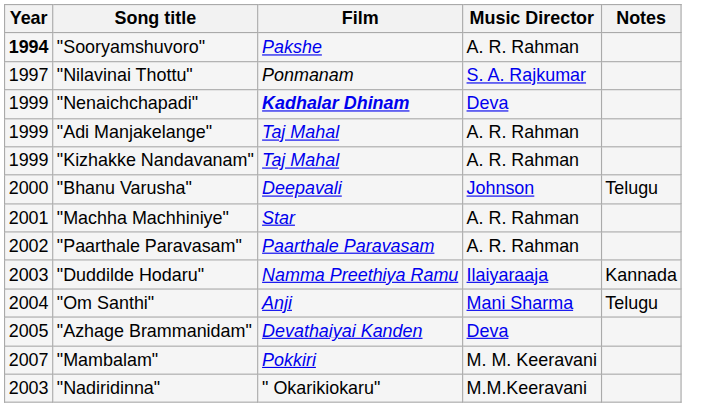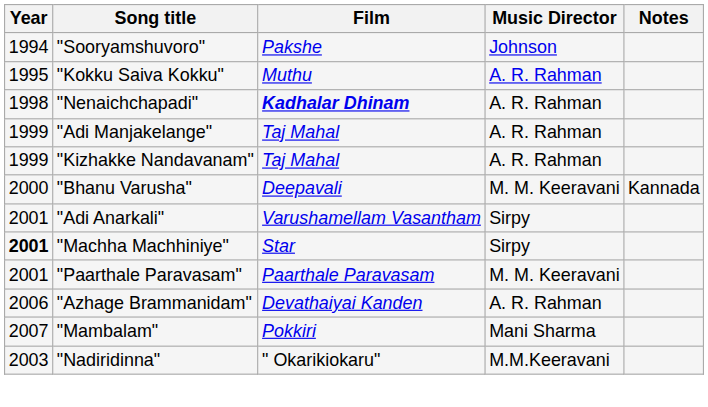 <table class="wikitable sortable" style="background:#f5f5f5;">
 <tr>
 <th>Year</th>
 <th>Song title</th>
 <th>Film</th>
 <th>Music Director</th>
 <th>Notes</th>
 </tr>
 <tr>
-<td><strong>1994</strong></td>
+<td>1994</td>
 <td>"Sooryamshuvoro"</td>
 <td><em><a href='#'>Pakshe</a></em></td>
-<td>A. R. Rahman</td>
+<td><a href='#'>Johnson</a></td>
+<td></td>
+</tr>
+<tr 1995 || "Uyire Uyire" || >
+<td>1995</td>
+<td>"Kokku Saiva Kokku"</td>
+<td><em><a href='#'>Muthu</a></em></td>
+<td><a href='#'>A. R. Rahman</a></td>
 <td></td>
 </tr>
 <tr>
-<td>1997</td>
-<td>"Nilavinai Thottu"</td>
-<td><em>Ponmanam</em></td>
-<td><a href='#'>S. A. Rajkumar</a></td>
-<td></td>
-</tr>
-<tr>
-<td>1999</td>
+<td>1998</td>
 <td>"Nenaichchapadi"</td>
 <td><strong><em><a href='#'>Kadhalar Dhinam</a></em></strong></td>
-<td><a href='#'>Deva</a></td>
+<td>A. R. Rahman</td>
 <td></td>
 </tr>
 <tr>
 <td>1999</td>
 <td>"Adi Manjakelange"</td>
 <td><em><a href='#'>Taj Mahal</a></em></td>
 <td>A. R. Rahman</td>
 <td></td>
 </tr>
 <tr>
 <td>1999</td>
 <td>"Kizhakke Nandavanam"</td>
 <td><em><a href='#'>Taj Mahal</a></em></td>
 <td>A. R. Rahman</td>
 <td></td>
 </tr>
 <tr>
 <td>2000</td>
 <td>"Bhanu Varusha"</td>
 <td><em><a href='#'>Deepavali</a></em></td>
-<td><a href='#'>Johnson</a></td>
-<td>Telugu</td>
+<td>M. M. Keeravani</td>
+<td>Kannada</td>
 </tr>
 <tr>
 <td>2001</td>
-<td>"Machha Machhiniye"</td>
-<td><em><a href='#'>Star</a></em></td>
-<td>A. R. Rahman</td>
+<td>"Adi Anarkali"</td>
+<td><em><a href='#'>Varushamellam Vasantham</a></em></td>
+<td>Sirpy</td>
 <td></td>
 </tr>
 <tr>
-<td>2002</td>
-<td>"Paarthale Paravasam"</td>
-<td><em><a href='#'>Paarthale Paravasam</a></em></td>
-<td>A. R. Rahman</td>
+<td><strong>2001</strong></td>
+<td>"Machha Machhiniye"</td>
+<td><em><a href='#'>Star</a></em></td>
+<td>Sirpy</td>
 <td></td>
 </tr>
 <tr>
-<td>2003</td>
-<td>"Duddilde Hodaru"</td>
-<td><em><a href='#'>Namma Preethiya Ramu</a></em></td>
-<td><a href='#'>Ilaiyaraaja</a></td>
-<td>Kannada</td>
+<td>2001</td>
+<td>"Paarthale Paravasam"</td>
+<td><em><a href='#'>Paarthale Paravasam</a></em></td>
+<td>M. M. Keeravani</td>
+<td></td>
 </tr>
 <tr>
-<td>2004</td>
-<td>"Om Santhi"</td>
-<td><em><a href='#'>Anji</a></em></td>
-<td><a href='#'>Mani Sharma</a></td>
-<td>Telugu</td>
-</tr>
-<tr>
-<td>2005</td>
+<td>2006</td>
 <td>"Azhage Brammanidam"</td>
 <td><em><a href='#'>Devathaiyai Kanden</a></em></td>
-<td><a href='#'>Deva</a></td>
+<td>A. R. Rahman</td>
 <td></td>
 </tr>
 <tr>
 <td>2007</td>
 <td>"Mambalam"</td>
 <td><em><a href='#'>Pokkiri</a></em></td>
-<td>M. M. Keeravani</td>
+<td>Mani Sharma</td>
 <td></td>
 </tr>
 <tr>
 <td>2003</td>
 <td>"Nadiridinna"</td>
 <td>" Okarikiokaru"</td>
 <td>M.M.Keeravani</td>
 </tr>
 </table>
